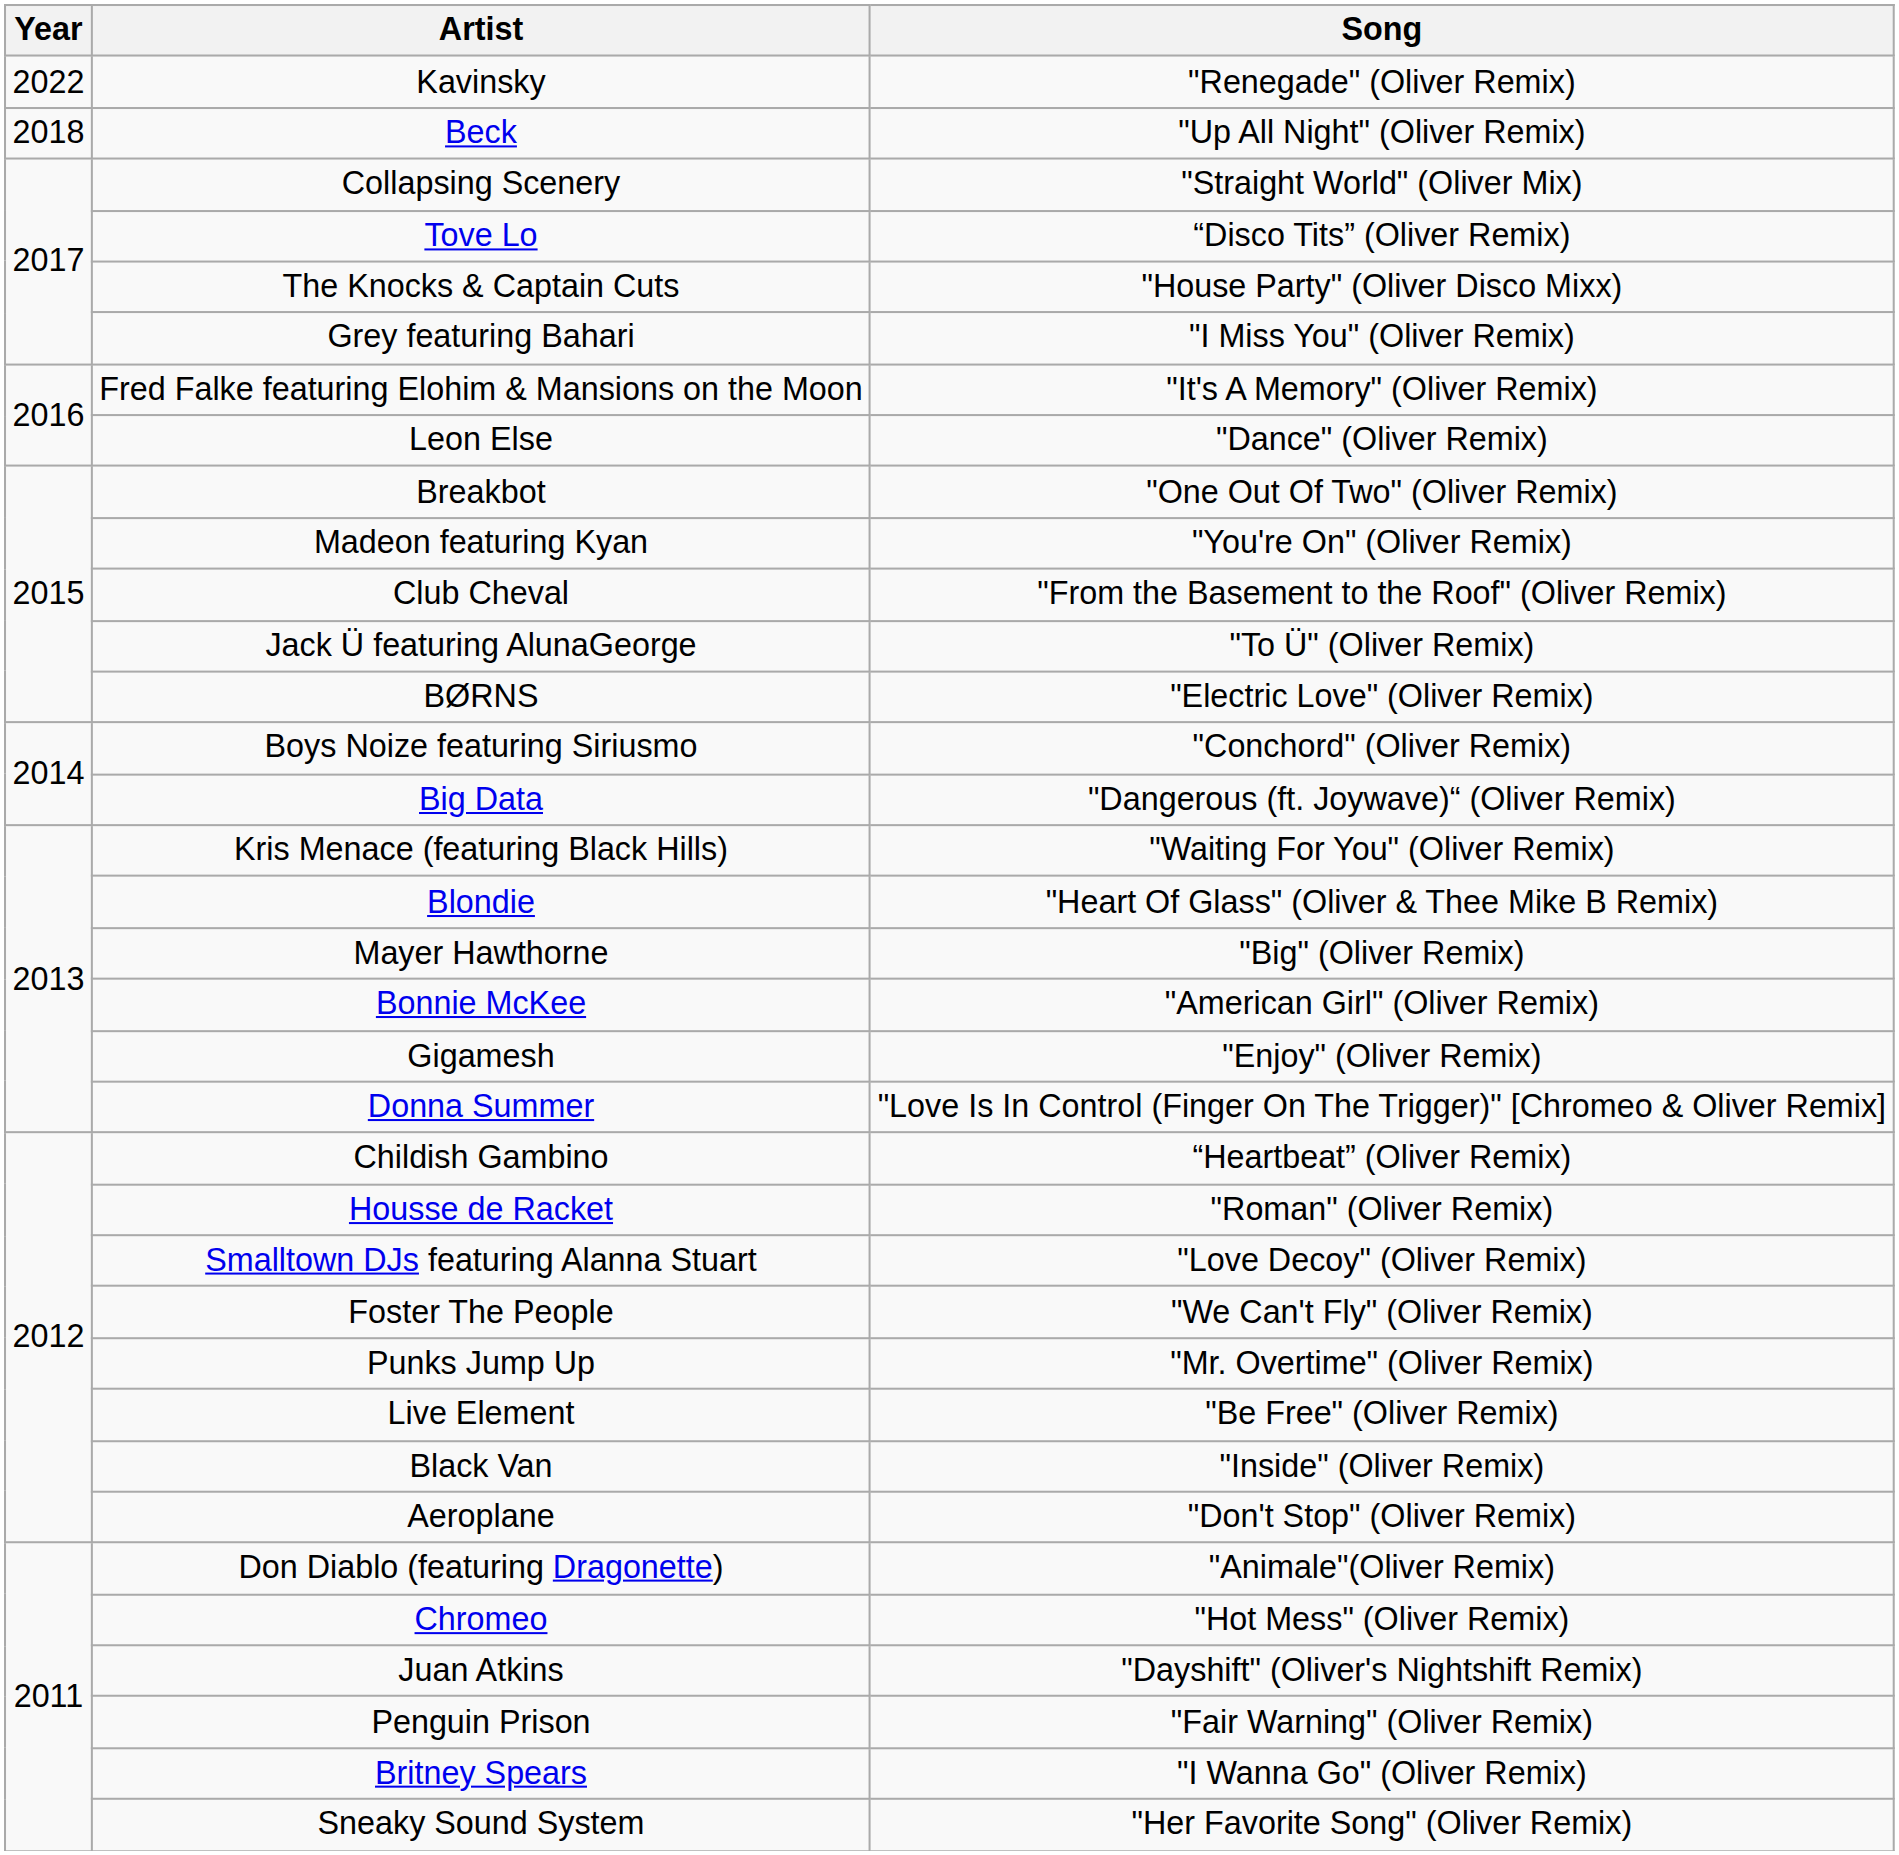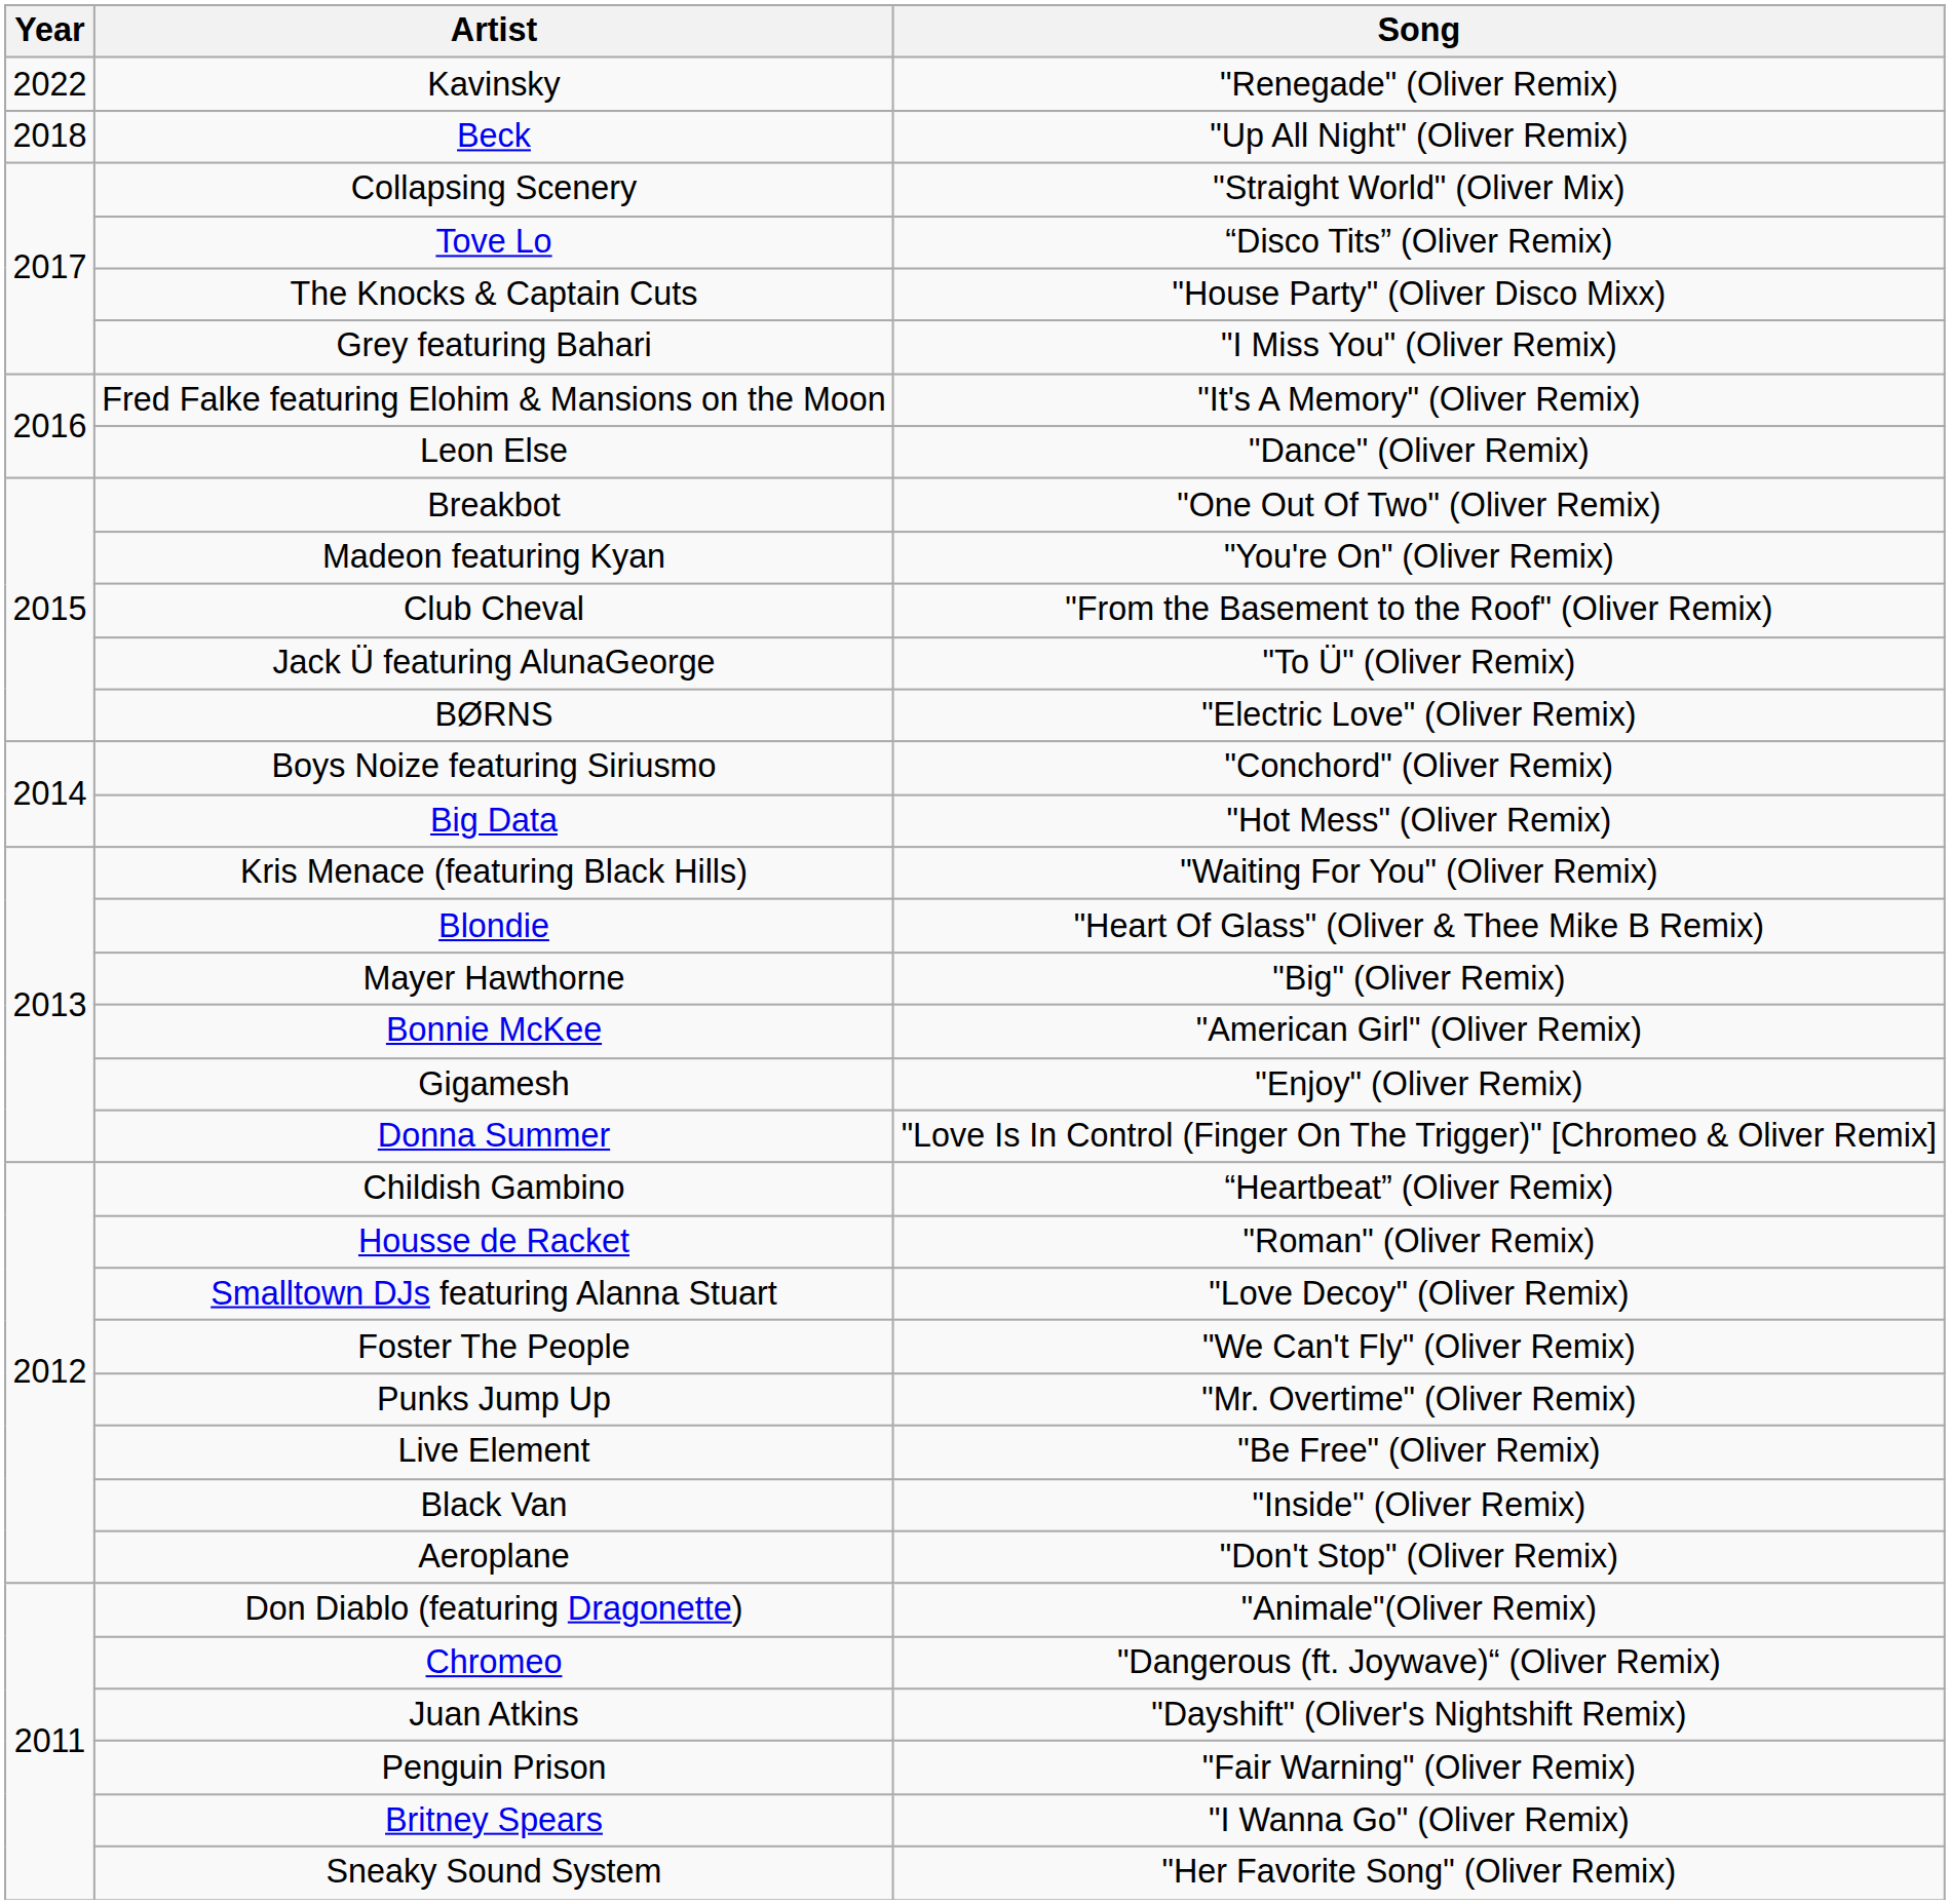 <table class="wikitable plainrowheaders" style="text-align:center;">
 <tr>
 <th scope="col">Year</th>
 <th scope="col">Artist</th>
 <th scope="col">Song</th>
 </tr>
 <tr>
 <td>2022</td>
 <td>Kavinsky</td>
 <td>"Renegade" (Oliver Remix)</td>
 </tr>
 <tr>
 <td>2018</td>
 <td><a href='#'>Beck</a></td>
 <td>"Up All Night" (Oliver Remix)</td>
 </tr>
 <tr>
 <td rowspan="4">2017</td>
 <td>Collapsing Scenery</td>
 <td>"Straight World" (Oliver Mix)</td>
 </tr>
 <tr>
 <td><a href='#'>Tove Lo</a></td>
 <td>“Disco Tits” (Oliver Remix)</td>
 </tr>
 <tr>
 <td>The Knocks & Captain Cuts</td>
 <td>"House Party" (Oliver Disco Mixx)</td>
 </tr>
 <tr>
 <td>Grey featuring Bahari</td>
 <td>"I Miss You" (Oliver Remix)</td>
 </tr>
 <tr>
 <td rowspan="2">2016</td>
 <td>Fred Falke featuring Elohim & Mansions on the Moon</td>
 <td>"It's A Memory" (Oliver Remix)</td>
 </tr>
 <tr>
 <td>Leon Else</td>
 <td>"Dance" (Oliver Remix)</td>
 </tr>
 <tr>
 <td rowspan="5">2015</td>
 <td>Breakbot</td>
 <td>"One Out Of Two" (Oliver Remix)</td>
 </tr>
 <tr>
 <td>Madeon featuring Kyan</td>
 <td>"You're On" (Oliver Remix)</td>
 </tr>
 <tr>
 <td>Club Cheval</td>
 <td>"From the Basement to the Roof" (Oliver Remix)</td>
 </tr>
 <tr>
 <td>Jack Ü featuring AlunaGeorge</td>
 <td>"To Ü" (Oliver Remix)</td>
 </tr>
 <tr>
 <td>BØRNS</td>
 <td>"Electric Love" (Oliver Remix)</td>
 </tr>
 <tr>
 <td rowspan="2">2014</td>
 <td>Boys Noize featuring Siriusmo</td>
 <td>"Conchord" (Oliver Remix)</td>
 </tr>
 <tr>
 <td><a href='#'>Big Data</a></td>
-<td>"Dangerous (ft. Joywave)“ (Oliver Remix)</td>
+<td>"Hot Mess" (Oliver Remix)</td>
 </tr>
 <tr>
 <td rowspan="6">2013</td>
 <td>Kris Menace (featuring Black Hills)</td>
 <td>"Waiting For You" (Oliver Remix)</td>
 </tr>
 <tr>
 <td><a href='#'>Blondie</a></td>
 <td>"Heart Of Glass" (Oliver & Thee Mike B Remix)</td>
 </tr>
 <tr>
 <td>Mayer Hawthorne</td>
 <td>"Big" (Oliver Remix)</td>
 </tr>
 <tr>
 <td><a href='#'>Bonnie McKee</a></td>
 <td>"American Girl" (Oliver Remix)</td>
 </tr>
 <tr>
 <td>Gigamesh</td>
 <td>"Enjoy" (Oliver Remix)</td>
 </tr>
 <tr>
 <td><a href='#'>Donna Summer</a></td>
 <td>"Love Is In Control (Finger On The Trigger)" [Chromeo & Oliver Remix]</td>
 </tr>
 <tr>
 <td rowspan="8">2012</td>
 <td>Childish Gambino</td>
 <td>“Heartbeat” (Oliver Remix)</td>
 </tr>
 <tr>
 <td><a href='#'>Housse de Racket</a></td>
 <td>"Roman" (Oliver Remix)</td>
 </tr>
 <tr>
 <td><a href='#'>Smalltown DJs</a> featuring Alanna Stuart</td>
 <td>"Love Decoy" (Oliver Remix)</td>
 </tr>
 <tr>
 <td>Foster The People</td>
 <td>"We Can't Fly" (Oliver Remix)</td>
 </tr>
 <tr>
 <td>Punks Jump Up</td>
 <td>"Mr. Overtime" (Oliver Remix)</td>
 </tr>
 <tr>
 <td>Live Element</td>
 <td>"Be Free" (Oliver Remix)</td>
 </tr>
 <tr>
 <td>Black Van</td>
 <td>"Inside" (Oliver Remix)</td>
 </tr>
 <tr>
 <td>Aeroplane</td>
 <td>"Don't Stop" (Oliver Remix)</td>
 </tr>
 <tr>
 <td rowspan="6">2011</td>
 <td>Don Diablo (featuring <a href='#'>Dragonette</a>)</td>
 <td>"Animale"(Oliver Remix)</td>
 </tr>
 <tr>
 <td><a href='#'>Chromeo</a></td>
-<td>"Hot Mess" (Oliver Remix)</td>
+<td>"Dangerous (ft. Joywave)“ (Oliver Remix)</td>
 </tr>
 <tr>
 <td>Juan Atkins</td>
 <td>"Dayshift" (Oliver's Nightshift Remix)</td>
 </tr>
 <tr>
 <td>Penguin Prison</td>
 <td>"Fair Warning" (Oliver Remix)</td>
 </tr>
 <tr>
 <td><a href='#'>Britney Spears</a></td>
 <td>"I Wanna Go" (Oliver Remix)</td>
 </tr>
 <tr>
 <td>Sneaky Sound System</td>
 <td>"Her Favorite Song" (Oliver Remix)</td>
 </tr>
 </table>
